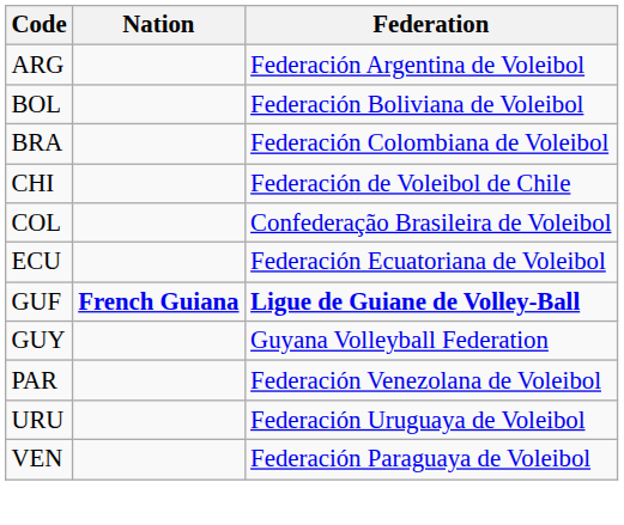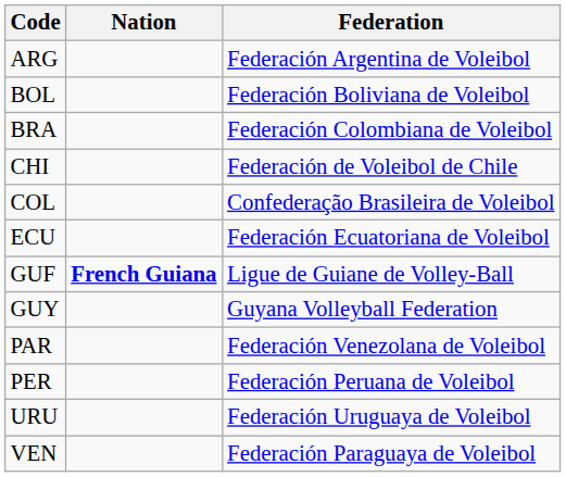 <table class="wikitable">
 <tr>
 <th>Code</th>
 <th>Nation</th>
 <th>Federation</th>
 </tr>
 <tr>
 <td>ARG</td>
 <td></td>
 <td><a href='#'>Federación Argentina de Voleibol</a></td>
 </tr>
 <tr>
 <td>BOL</td>
 <td></td>
 <td><a href='#'>Federación Boliviana de Voleibol</a></td>
 </tr>
 <tr>
 <td>BRA</td>
 <td></td>
 <td><a href='#'>Federación Colombiana de Voleibol</a></td>
 </tr>
 <tr>
 <td>CHI</td>
 <td></td>
 <td><a href='#'>Federación de Voleibol de Chile</a></td>
 </tr>
 <tr>
 <td>COL</td>
 <td></td>
 <td><a href='#'>Confederação Brasileira de Voleibol</a></td>
 </tr>
 <tr>
 <td>ECU</td>
 <td></td>
 <td><a href='#'>Federación Ecuatoriana de Voleibol</a></td>
 </tr>
 <tr>
 <td>GUF</td>
 <td><strong> <a href='#'>French Guiana</a></strong></td>
-<td><strong><a href='#'>Ligue de Guiane de Volley-Ball</a></strong></td>
+<td><a href='#'>Ligue de Guiane de Volley-Ball</a></td>
 </tr>
 <tr>
 <td>GUY</td>
 <td></td>
 <td><a href='#'>Guyana Volleyball Federation</a></td>
 </tr>
 <tr>
 <td>PAR</td>
 <td></td>
 <td><a href='#'>Federación Venezolana de Voleibol</a></td>
 </tr>
 <tr>
+<td>PER</td>
+<td></td>
+<td><a href='#'>Federación Peruana de Voleibol</a></td>
+</tr>
+<tr>
 <td>URU</td>
 <td></td>
 <td><a href='#'>Federación Uruguaya de Voleibol</a></td>
 </tr>
 <tr>
 <td>VEN</td>
 <td></td>
 <td><a href='#'>Federación Paraguaya de Voleibol</a></td>
 </tr>
 </table>
